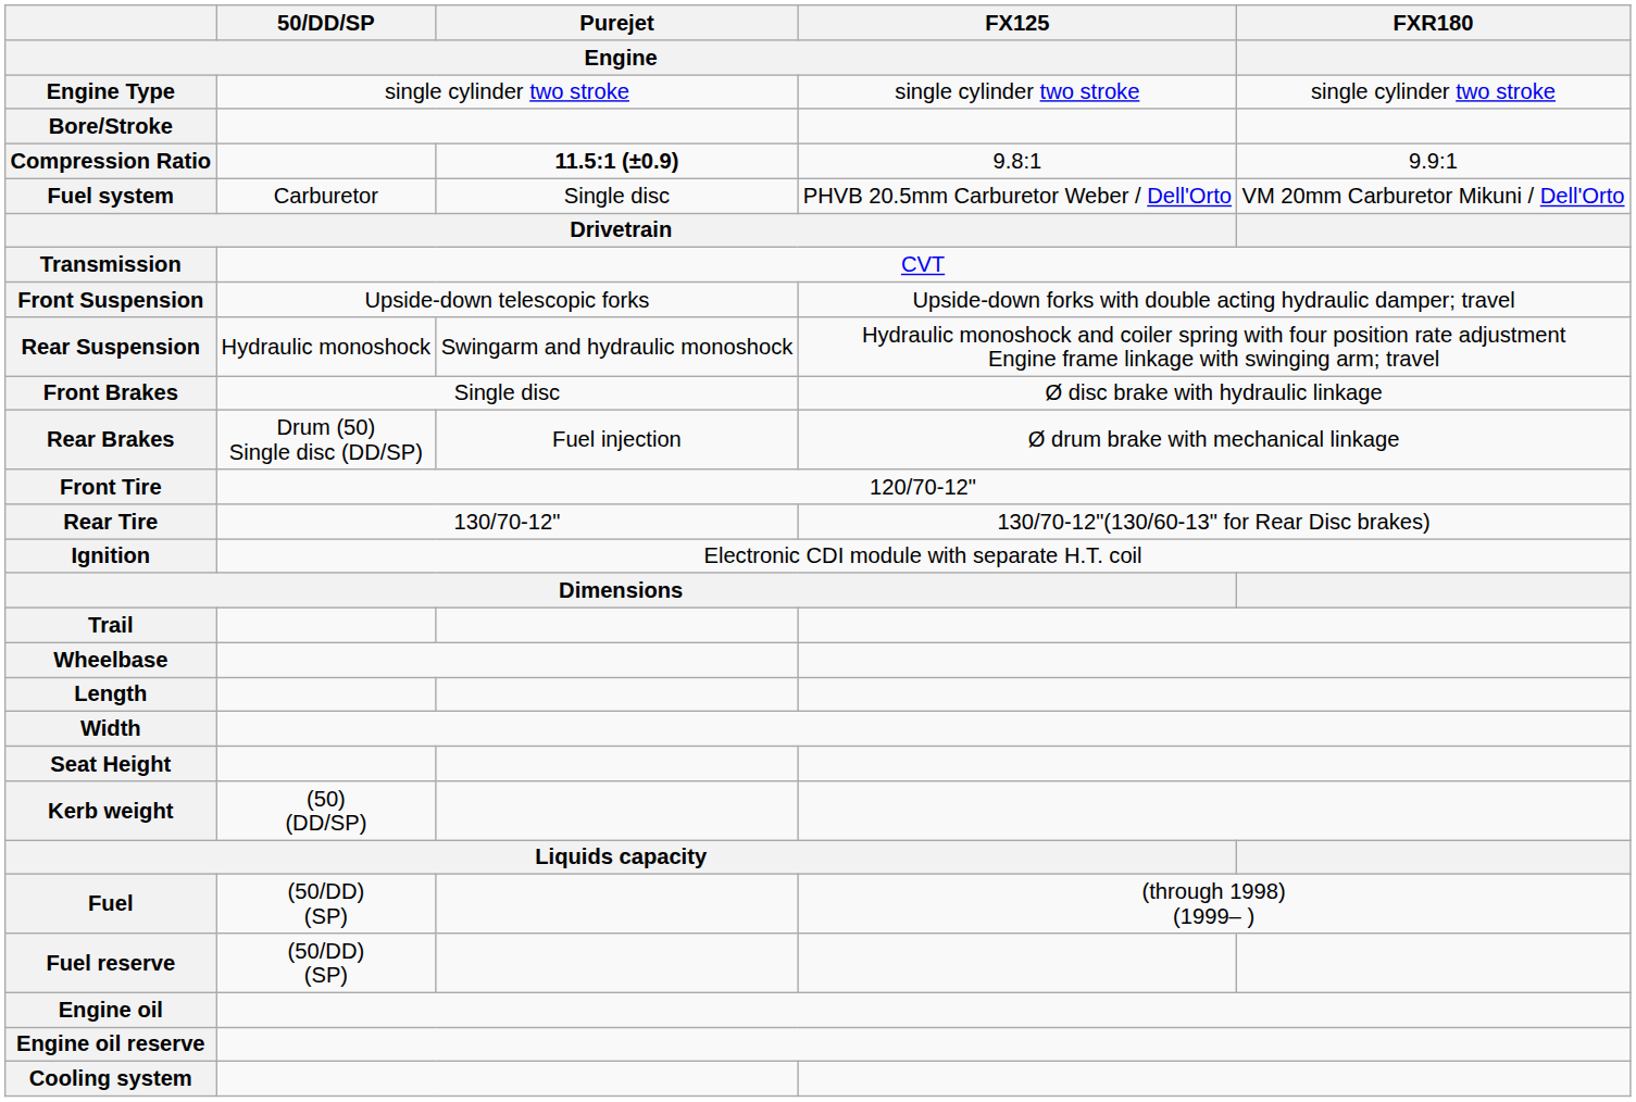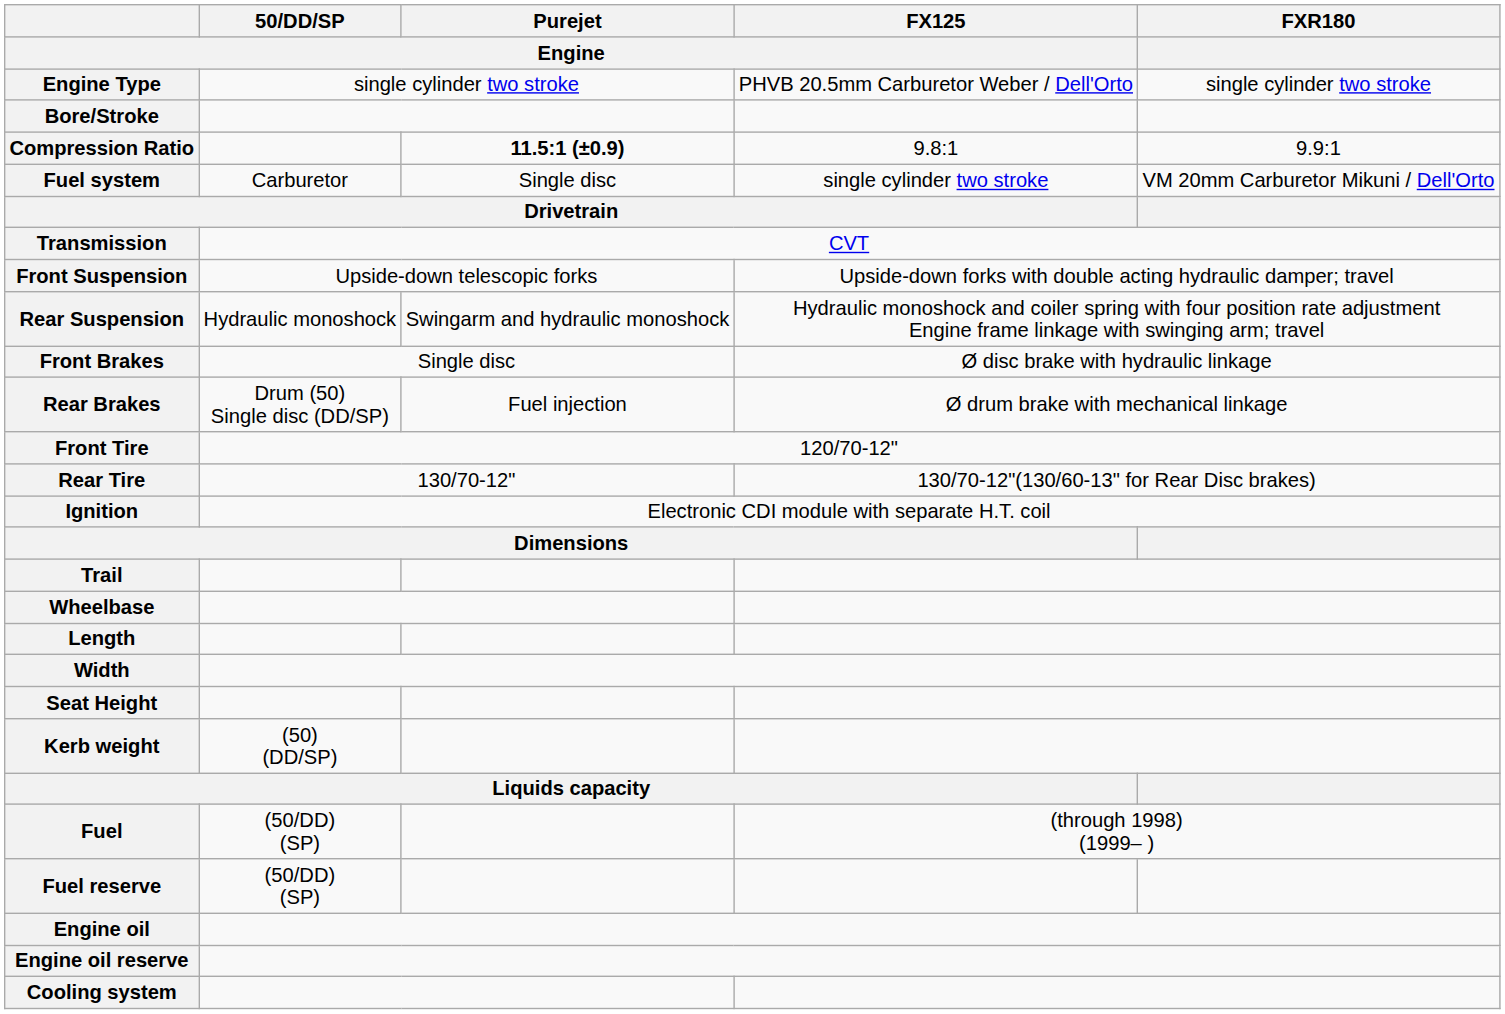 <table class="wikitable" style="text-align:center; font-size:90%;">
 <tr>
 <th></th>
 <th>50/DD/SP</th>
 <th>Purejet</th>
 <th>FX125</th>
 <th>FXR180</th>
 </tr>
 <tr>
 <th colspan="4">Engine</th>
 <th></th>
 </tr>
 <tr>
 <th>Engine Type</th>
 <td colspan="2"> single cylinder <a href='#'>two stroke</a></td>
-<td colspan="1"> single cylinder <a href='#'>two stroke</a></td>
+<td>PHVB 20.5mm Carburetor Weber / <a href='#'>Dell'Orto</a></td>
 <td> single cylinder <a href='#'>two stroke</a></td>
 </tr>
 <tr>
 <th>Bore/Stroke</th>
 <td colspan="2"></td>
 <td colspan="1"></td>
 <td></td>
 </tr>
 <tr>
 <th>Compression Ratio</th>
 <td></td>
 <td><strong>11.5:1 (±0.9)</strong></td>
 <td>9.8:1</td>
 <td>9.9:1</td>
 </tr>
 <tr>
 <th>Fuel system</th>
 <td>Carburetor</td>
 <td>Single disc</td>
-<td>PHVB 20.5mm Carburetor Weber / <a href='#'>Dell'Orto</a></td>
+<td colspan="1"> single cylinder <a href='#'>two stroke</a></td>
 <td>VM 20mm Carburetor Mikuni / <a href='#'>Dell'Orto</a></td>
 </tr>
 <tr>
 <th colspan="4">Drivetrain</th>
 <th></th>
 </tr>
 <tr>
 <th>Transmission</th>
 <td colspan="4"><a href='#'>CVT</a></td>
 </tr>
 <tr>
 <th>Front Suspension</th>
 <td colspan="2">Upside-down telescopic forks</td>
 <td colspan="2">Upside-down forks with double acting hydraulic damper;  travel</td>
 </tr>
 <tr>
 <th>Rear Suspension</th>
 <td>Hydraulic monoshock</td>
 <td>Swingarm and hydraulic monoshock</td>
 <td colspan="2">Hydraulic monoshock and coiler spring with four position rate adjustment<br>Engine frame linkage with swinging arm;  travel</td>
 </tr>
 <tr>
 <th>Front Brakes</th>
 <td colspan="2">Single disc</td>
 <td colspan="2">Ø  disc brake with hydraulic linkage</td>
 </tr>
 <tr>
 <th>Rear Brakes</th>
 <td>Drum (50)<br>Single disc (DD/SP)</td>
 <td>Fuel injection</td>
 <td colspan="2">Ø  drum brake with mechanical linkage</td>
 </tr>
 <tr>
 <th>Front Tire</th>
 <td colspan="4">120/70-12"</td>
 </tr>
 <tr>
 <th>Rear Tire</th>
 <td colspan="2">130/70-12"</td>
 <td colspan="2">130/70-12"(130/60-13" for Rear Disc brakes)</td>
 </tr>
 <tr>
 <th>Ignition</th>
 <td colspan="4">Electronic CDI module with separate H.T. coil</td>
 </tr>
 <tr>
 <th colspan="4">Dimensions</th>
 <th></th>
 </tr>
 <tr>
 <th>Trail</th>
 <td></td>
 <td></td>
 <td colspan="2"></td>
 </tr>
 <tr>
 <th>Wheelbase</th>
 <td colspan="2"></td>
 <td colspan="2"></td>
 </tr>
 <tr>
 <th>Length</th>
 <td></td>
 <td></td>
 <td colspan="2"></td>
 </tr>
 <tr>
 <th>Width</th>
 <td colspan="4"></td>
 </tr>
 <tr>
 <th>Seat Height</th>
 <td></td>
 <td></td>
 <td colspan="2"></td>
 </tr>
 <tr>
 <th>Kerb weight</th>
 <td> (50)<br> (DD/SP)</td>
 <td></td>
 <td colspan="2"></td>
 </tr>
 <tr>
 <th colspan="4">Liquids capacity</th>
 <th></th>
 </tr>
 <tr>
 <th>Fuel</th>
 <td> (50/DD)<br> (SP)</td>
 <td></td>
 <td colspan="2"> (through 1998)<br>(1999– )</td>
 </tr>
 <tr>
 <th>Fuel reserve</th>
 <td> (50/DD)<br> (SP)</td>
 <td></td>
 <td></td>
 <td></td>
 </tr>
 <tr>
 <th>Engine oil</th>
 <td colspan="4"></td>
 </tr>
 <tr>
 <th>Engine oil reserve</th>
 <td colspan="4"></td>
 </tr>
 <tr>
 <th>Cooling system</th>
 <td colspan="2"></td>
 <td colspan="2"></td>
 </tr>
 </table>
